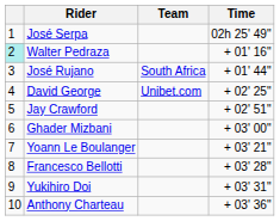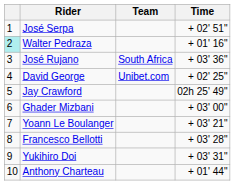 <table class=wikitable>
 <tr>
 <th></th>
 <th>Rider</th>
 <th>Team</th>
 <th>Time</th>
 </tr>
 <tr>
 <td>1</td>
 <td> <a href='#'>José Serpa</a></td>
 <td></td>
-<td align=right>02h 25' 49"</td>
+<td align=right>+ 02' 51"</td>
 </tr>
 <tr>
 <td style="background: paleturquoise;">2</td>
 <td> <a href='#'>Walter Pedraza</a> </td>
 <td></td>
 <td align=right>+ 01' 16"</td>
 </tr>
 <tr>
 <td>3</td>
 <td> <a href='#'>José Rujano</a></td>
 <td><a href='#'>South Africa</a></td>
-<td align=right>+ 01' 44"</td>
+<td align=right>+ 03' 36"</td>
 </tr>
 <tr>
 <td>4</td>
 <td> <a href='#'>David George</a></td>
 <td><a href='#'>Unibet.com</a></td>
 <td align=right>+ 02' 25"</td>
 </tr>
 <tr>
 <td>5</td>
 <td> <a href='#'>Jay Crawford</a></td>
 <td></td>
-<td align=right>+ 02' 51"</td>
+<td align=right>02h 25' 49"</td>
 </tr>
 <tr>
 <td>6</td>
 <td> <a href='#'>Ghader Mizbani</a></td>
 <td></td>
 <td align=right>+ 03' 00"</td>
 </tr>
 <tr>
 <td>7</td>
 <td> <a href='#'>Yoann Le Boulanger</a></td>
 <td></td>
 <td align=right>+ 03' 21"</td>
 </tr>
 <tr>
 <td>8</td>
 <td> <a href='#'>Francesco Bellotti</a></td>
 <td></td>
 <td align=right>+ 03' 28"</td>
 </tr>
 <tr>
 <td>9</td>
 <td> <a href='#'>Yukihiro Doi</a></td>
 <td></td>
 <td align=right>+ 03' 31"</td>
 </tr>
 <tr>
 <td>10</td>
 <td> <a href='#'>Anthony Charteau</a> </td>
 <td></td>
-<td align=right>+ 03' 36"</td>
+<td align=right>+ 01' 44"</td>
 </tr>
 </table>
